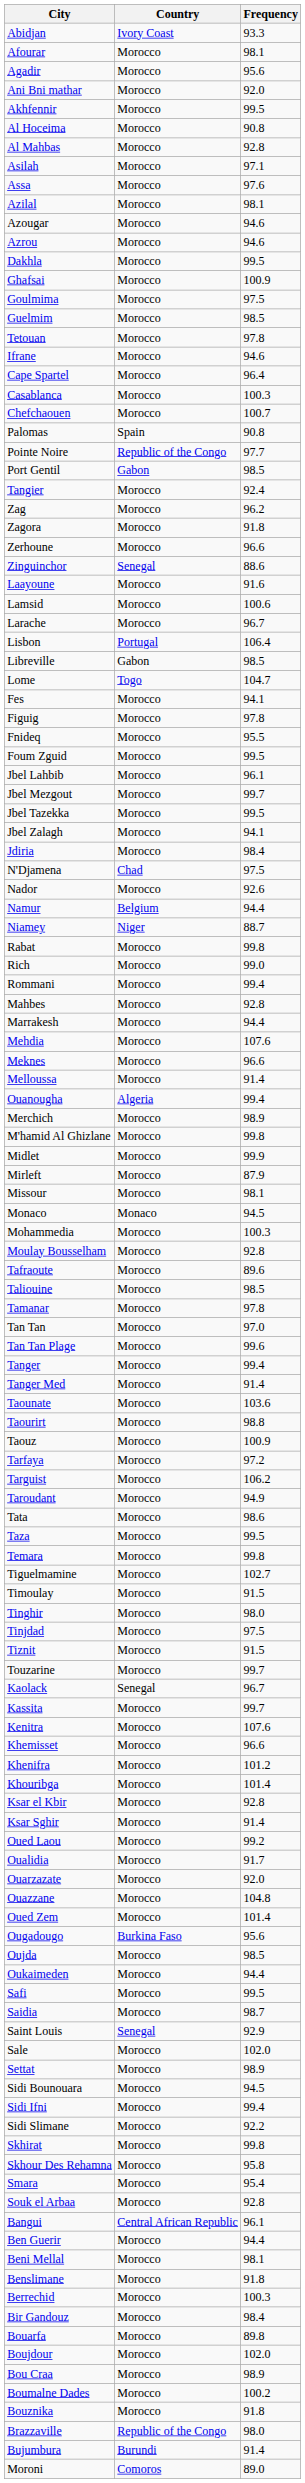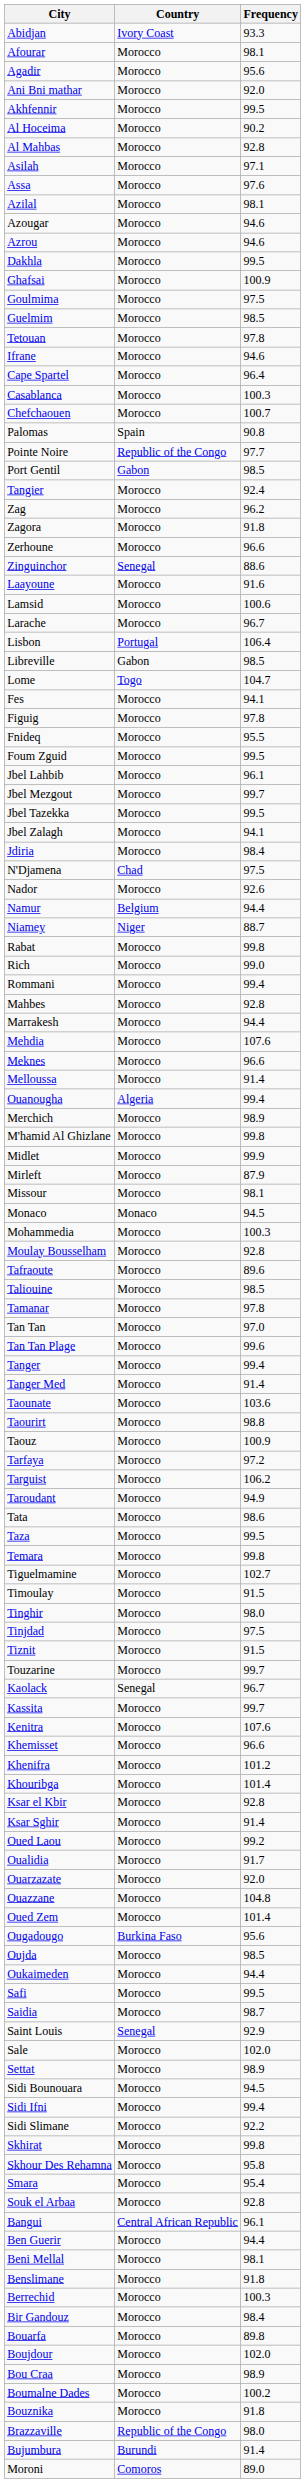 <table class="wikitable">
 <tr>
 <th>City</th>
 <th>Country</th>
 <th>Frequency</th>
 </tr>
 <tr>
 <td><a href='#'>Abidjan</a></td>
 <td><a href='#'>Ivory Coast</a></td>
 <td>93.3</td>
 </tr>
 <tr>
 <td><a href='#'>Afourar</a></td>
 <td>Morocco</td>
 <td>98.1</td>
 </tr>
 <tr>
 <td><a href='#'>Agadir</a></td>
 <td>Morocco</td>
 <td>95.6</td>
 </tr>
 <tr>
 <td><a href='#'>Ani Bni mathar</a></td>
 <td>Morocco</td>
 <td>92.0</td>
 </tr>
 <tr>
 <td><a href='#'>Akhfennir</a></td>
 <td>Morocco</td>
 <td>99.5</td>
 </tr>
 <tr>
 <td><a href='#'>Al Hoceima</a></td>
 <td>Morocco</td>
-<td>90.8</td>
+<td>90.2</td>
 </tr>
 <tr>
 <td><a href='#'>Al Mahbas</a></td>
 <td>Morocco</td>
 <td>92.8</td>
 </tr>
 <tr>
 <td><a href='#'>Asilah</a></td>
 <td>Morocco</td>
 <td>97.1</td>
 </tr>
 <tr>
 <td><a href='#'>Assa</a></td>
 <td>Morocco</td>
 <td>97.6</td>
 </tr>
 <tr>
 <td><a href='#'>Azilal</a></td>
 <td>Morocco</td>
 <td>98.1</td>
 </tr>
 <tr>
 <td>Azougar</td>
 <td>Morocco</td>
 <td>94.6</td>
 </tr>
 <tr>
 <td><a href='#'>Azrou</a></td>
 <td>Morocco</td>
 <td>94.6</td>
 </tr>
 <tr>
 <td><a href='#'>Dakhla</a></td>
 <td>Morocco</td>
 <td>99.5</td>
 </tr>
 <tr>
 <td><a href='#'>Ghafsai</a></td>
 <td>Morocco</td>
 <td>100.9</td>
 </tr>
 <tr>
 <td><a href='#'>Goulmima</a></td>
 <td>Morocco</td>
 <td>97.5</td>
 </tr>
 <tr>
 <td><a href='#'>Guelmim</a></td>
 <td>Morocco</td>
 <td>98.5</td>
 </tr>
 <tr>
 <td><a href='#'>Tetouan</a></td>
 <td>Morocco</td>
 <td>97.8</td>
 </tr>
 <tr>
 <td><a href='#'>Ifrane</a></td>
 <td>Morocco</td>
 <td>94.6</td>
 </tr>
 <tr>
 <td><a href='#'>Cape Spartel</a></td>
 <td>Morocco</td>
 <td>96.4</td>
 </tr>
 <tr>
 <td><a href='#'>Casablanca</a></td>
 <td>Morocco</td>
 <td>100.3</td>
 </tr>
 <tr>
 <td><a href='#'>Chefchaouen</a></td>
 <td>Morocco</td>
 <td>100.7</td>
 </tr>
 <tr>
 <td>Palomas</td>
 <td>Spain</td>
 <td>90.8</td>
 </tr>
 <tr>
 <td>Pointe Noire</td>
 <td><a href='#'>Republic of the Congo</a></td>
 <td>97.7</td>
 </tr>
 <tr>
 <td>Port Gentil</td>
 <td><a href='#'>Gabon</a></td>
 <td>98.5</td>
 </tr>
 <tr>
 <td><a href='#'>Tangier</a></td>
 <td>Morocco</td>
 <td>92.4</td>
 </tr>
 <tr>
 <td>Zag</td>
 <td>Morocco</td>
 <td>96.2</td>
 </tr>
 <tr>
 <td>Zagora</td>
 <td>Morocco</td>
 <td>91.8</td>
 </tr>
 <tr>
 <td>Zerhoune</td>
 <td>Morocco</td>
 <td>96.6</td>
 </tr>
 <tr>
 <td><a href='#'>Zinguinchor</a></td>
 <td><a href='#'>Senegal</a></td>
 <td>88.6</td>
 </tr>
 <tr>
 <td><a href='#'>Laayoune</a></td>
 <td>Morocco</td>
 <td>91.6</td>
 </tr>
 <tr>
 <td>Lamsid</td>
 <td>Morocco</td>
 <td>100.6</td>
 </tr>
 <tr>
 <td>Larache</td>
 <td>Morocco</td>
 <td>96.7</td>
 </tr>
 <tr>
 <td>Lisbon</td>
 <td><a href='#'>Portugal</a></td>
 <td>106.4</td>
 </tr>
 <tr>
 <td>Libreville</td>
 <td>Gabon</td>
 <td>98.5</td>
 </tr>
 <tr>
 <td>Lome</td>
 <td><a href='#'>Togo</a></td>
 <td>104.7</td>
 </tr>
 <tr>
 <td>Fes</td>
 <td>Morocco</td>
 <td>94.1</td>
 </tr>
 <tr>
 <td>Figuig</td>
 <td>Morocco</td>
 <td>97.8</td>
 </tr>
 <tr>
 <td>Fnideq</td>
 <td>Morocco</td>
 <td>95.5</td>
 </tr>
 <tr>
 <td>Foum Zguid</td>
 <td>Morocco</td>
 <td>99.5</td>
 </tr>
 <tr>
 <td>Jbel Lahbib</td>
 <td>Morocco</td>
 <td>96.1</td>
 </tr>
 <tr>
 <td>Jbel Mezgout</td>
 <td>Morocco</td>
 <td>99.7</td>
 </tr>
 <tr>
 <td>Jbel Tazekka</td>
 <td>Morocco</td>
 <td>99.5</td>
 </tr>
 <tr>
 <td>Jbel Zalagh</td>
 <td>Morocco</td>
 <td>94.1</td>
 </tr>
 <tr>
 <td><a href='#'>Jdiria</a></td>
 <td>Morocco</td>
 <td>98.4</td>
 </tr>
 <tr>
 <td>N'Djamena</td>
 <td><a href='#'>Chad</a></td>
 <td>97.5</td>
 </tr>
 <tr>
 <td>Nador</td>
 <td>Morocco</td>
 <td>92.6</td>
 </tr>
 <tr>
 <td><a href='#'>Namur</a></td>
 <td><a href='#'>Belgium</a></td>
 <td>94.4</td>
 </tr>
 <tr>
 <td><a href='#'>Niamey</a></td>
 <td><a href='#'>Niger</a></td>
 <td>88.7</td>
 </tr>
 <tr>
 <td>Rabat</td>
 <td>Morocco</td>
 <td>99.8</td>
 </tr>
 <tr>
 <td>Rich</td>
 <td>Morocco</td>
 <td>99.0</td>
 </tr>
 <tr>
 <td>Rommani</td>
 <td>Morocco</td>
 <td>99.4</td>
 </tr>
 <tr>
 <td>Mahbes</td>
 <td>Morocco</td>
 <td>92.8</td>
 </tr>
 <tr>
 <td>Marrakesh</td>
 <td>Morocco</td>
 <td>94.4</td>
 </tr>
 <tr>
 <td><a href='#'>Mehdia</a></td>
 <td>Morocco</td>
 <td>107.6</td>
 </tr>
 <tr>
 <td><a href='#'>Meknes</a></td>
 <td>Morocco</td>
 <td>96.6</td>
 </tr>
 <tr>
 <td><a href='#'>Melloussa</a></td>
 <td>Morocco</td>
 <td>91.4</td>
 </tr>
 <tr>
 <td><a href='#'>Ouanougha</a></td>
 <td><a href='#'>Algeria</a></td>
 <td>99.4</td>
 </tr>
 <tr>
 <td>Merchich</td>
 <td>Morocco</td>
 <td>98.9</td>
 </tr>
 <tr>
 <td>M'hamid Al Ghizlane</td>
 <td>Morocco</td>
 <td>99.8</td>
 </tr>
 <tr>
 <td>Midlet</td>
 <td>Morocco</td>
 <td>99.9</td>
 </tr>
 <tr>
 <td>Mirleft</td>
 <td>Morocco</td>
 <td>87.9</td>
 </tr>
 <tr>
 <td>Missour</td>
 <td>Morocco</td>
 <td>98.1</td>
 </tr>
 <tr>
 <td>Monaco</td>
 <td>Monaco</td>
 <td>94.5</td>
 </tr>
 <tr>
 <td>Mohammedia</td>
 <td>Morocco</td>
 <td>100.3</td>
 </tr>
 <tr>
 <td><a href='#'>Moulay Bousselham</a></td>
 <td>Morocco</td>
 <td>92.8</td>
 </tr>
 <tr>
 <td><a href='#'>Tafraoute</a></td>
 <td>Morocco</td>
 <td>89.6</td>
 </tr>
 <tr>
 <td><a href='#'>Taliouine</a></td>
 <td>Morocco</td>
 <td>98.5</td>
 </tr>
 <tr>
 <td><a href='#'>Tamanar</a></td>
 <td>Morocco</td>
 <td>97.8</td>
 </tr>
 <tr>
 <td>Tan Tan</td>
 <td>Morocco</td>
 <td>97.0</td>
 </tr>
 <tr>
 <td><a href='#'>Tan Tan Plage</a></td>
 <td>Morocco</td>
 <td>99.6</td>
 </tr>
 <tr>
 <td><a href='#'>Tanger</a></td>
 <td>Morocco</td>
 <td>99.4</td>
 </tr>
 <tr>
 <td><a href='#'>Tanger Med</a></td>
 <td>Morocco</td>
 <td>91.4</td>
 </tr>
 <tr>
 <td><a href='#'>Taounate</a></td>
 <td>Morocco</td>
 <td>103.6</td>
 </tr>
 <tr>
 <td><a href='#'>Taourirt</a></td>
 <td>Morocco</td>
 <td>98.8</td>
 </tr>
 <tr>
 <td>Taouz</td>
 <td>Morocco</td>
 <td>100.9</td>
 </tr>
 <tr>
 <td><a href='#'>Tarfaya</a></td>
 <td>Morocco</td>
 <td>97.2</td>
 </tr>
 <tr>
 <td><a href='#'>Targuist</a></td>
 <td>Morocco</td>
 <td>106.2</td>
 </tr>
 <tr>
 <td><a href='#'>Taroudant</a></td>
 <td>Morocco</td>
 <td>94.9</td>
 </tr>
 <tr>
 <td>Tata</td>
 <td>Morocco</td>
 <td>98.6</td>
 </tr>
 <tr>
 <td><a href='#'>Taza</a></td>
 <td>Morocco</td>
 <td>99.5</td>
 </tr>
 <tr>
 <td><a href='#'>Temara</a></td>
 <td>Morocco</td>
 <td>99.8</td>
 </tr>
 <tr>
 <td>Tiguelmamine</td>
 <td>Morocco</td>
 <td>102.7</td>
 </tr>
 <tr>
 <td>Timoulay</td>
 <td>Morocco</td>
 <td>91.5</td>
 </tr>
 <tr>
 <td><a href='#'>Tinghir</a></td>
 <td>Morocco</td>
 <td>98.0</td>
 </tr>
 <tr>
 <td><a href='#'>Tinjdad</a></td>
 <td>Morocco</td>
 <td>97.5</td>
 </tr>
 <tr>
 <td><a href='#'>Tiznit</a></td>
 <td>Morocco</td>
 <td>91.5</td>
 </tr>
 <tr>
 <td>Touzarine</td>
 <td>Morocco</td>
 <td>99.7</td>
 </tr>
 <tr>
 <td><a href='#'>Kaolack</a></td>
 <td>Senegal</td>
 <td>96.7</td>
 </tr>
 <tr>
 <td><a href='#'>Kassita</a></td>
 <td>Morocco</td>
 <td>99.7</td>
 </tr>
 <tr>
 <td><a href='#'>Kenitra</a></td>
 <td>Morocco</td>
 <td>107.6</td>
 </tr>
 <tr>
 <td><a href='#'>Khemisset</a></td>
 <td>Morocco</td>
 <td>96.6</td>
 </tr>
 <tr>
 <td><a href='#'>Khenifra</a></td>
 <td>Morocco</td>
 <td>101.2</td>
 </tr>
 <tr>
 <td><a href='#'>Khouribga</a></td>
 <td>Morocco</td>
 <td>101.4</td>
 </tr>
 <tr>
 <td><a href='#'>Ksar el Kbir</a></td>
 <td>Morocco</td>
 <td>92.8</td>
 </tr>
 <tr>
 <td><a href='#'>Ksar Sghir</a></td>
 <td>Morocco</td>
 <td>91.4</td>
 </tr>
 <tr>
 <td><a href='#'>Oued Laou</a></td>
 <td>Morocco</td>
 <td>99.2</td>
 </tr>
 <tr>
 <td><a href='#'>Oualidia</a></td>
 <td>Morocco</td>
 <td>91.7</td>
 </tr>
 <tr>
 <td><a href='#'>Ouarzazate</a></td>
 <td>Morocco</td>
 <td>92.0</td>
 </tr>
 <tr>
 <td><a href='#'>Ouazzane</a></td>
 <td>Morocco</td>
 <td>104.8</td>
 </tr>
 <tr>
 <td><a href='#'>Oued Zem</a></td>
 <td>Morocco</td>
 <td>101.4</td>
 </tr>
 <tr>
 <td><a href='#'>Ougadougo</a></td>
 <td><a href='#'>Burkina Faso</a></td>
 <td>95.6</td>
 </tr>
 <tr>
 <td><a href='#'>Oujda</a></td>
 <td>Morocco</td>
 <td>98.5</td>
 </tr>
 <tr>
 <td><a href='#'>Oukaimeden</a></td>
 <td>Morocco</td>
 <td>94.4</td>
 </tr>
 <tr>
 <td><a href='#'>Safi</a></td>
 <td>Morocco</td>
 <td>99.5</td>
 </tr>
 <tr>
 <td><a href='#'>Saidia</a></td>
 <td>Morocco</td>
 <td>98.7</td>
 </tr>
 <tr>
 <td>Saint Louis</td>
 <td><a href='#'>Senegal</a></td>
 <td>92.9</td>
 </tr>
 <tr>
 <td>Sale</td>
 <td>Morocco</td>
 <td>102.0</td>
 </tr>
 <tr>
 <td><a href='#'>Settat</a></td>
 <td>Morocco</td>
 <td>98.9</td>
 </tr>
 <tr>
 <td>Sidi Bounouara</td>
 <td>Morocco</td>
 <td>94.5</td>
 </tr>
 <tr>
 <td><a href='#'>Sidi Ifni</a></td>
 <td>Morocco</td>
 <td>99.4</td>
 </tr>
 <tr>
 <td>Sidi Slimane</td>
 <td>Morocco</td>
 <td>92.2</td>
 </tr>
 <tr>
 <td><a href='#'>Skhirat</a></td>
 <td>Morocco</td>
 <td>99.8</td>
 </tr>
 <tr>
 <td><a href='#'>Skhour Des Rehamna</a></td>
 <td>Morocco</td>
 <td>95.8</td>
 </tr>
 <tr>
 <td><a href='#'>Smara</a></td>
 <td>Morocco</td>
 <td>95.4</td>
 </tr>
 <tr>
 <td><a href='#'>Souk el Arbaa</a></td>
 <td>Morocco</td>
 <td>92.8</td>
 </tr>
 <tr>
 <td><a href='#'>Bangui</a></td>
 <td><a href='#'>Central African Republic</a></td>
 <td>96.1</td>
 </tr>
 <tr>
 <td><a href='#'>Ben Guerir</a></td>
 <td>Morocco</td>
 <td>94.4</td>
 </tr>
 <tr>
 <td><a href='#'>Beni Mellal</a></td>
 <td>Morocco</td>
 <td>98.1</td>
 </tr>
 <tr>
 <td><a href='#'>Benslimane</a></td>
 <td>Morocco</td>
 <td>91.8</td>
 </tr>
 <tr>
 <td><a href='#'>Berrechid</a></td>
 <td>Morocco</td>
 <td>100.3</td>
 </tr>
 <tr>
 <td><a href='#'>Bir Gandouz</a></td>
 <td>Morocco</td>
 <td>98.4</td>
 </tr>
 <tr>
 <td><a href='#'>Bouarfa</a></td>
 <td>Morocco</td>
 <td>89.8</td>
 </tr>
 <tr>
 <td><a href='#'>Boujdour</a></td>
 <td>Morocco</td>
 <td>102.0</td>
 </tr>
 <tr>
 <td><a href='#'>Bou Craa</a></td>
 <td>Morocco</td>
 <td>98.9</td>
 </tr>
 <tr>
 <td><a href='#'>Boumalne Dades</a></td>
 <td>Morocco</td>
 <td>100.2</td>
 </tr>
 <tr>
 <td><a href='#'>Bouznika</a></td>
 <td>Morocco</td>
 <td>91.8</td>
 </tr>
 <tr>
 <td><a href='#'>Brazzaville</a></td>
 <td><a href='#'>Republic of the Congo</a></td>
 <td>98.0</td>
 </tr>
 <tr>
 <td><a href='#'>Bujumbura</a></td>
 <td><a href='#'>Burundi</a></td>
 <td>91.4</td>
 </tr>
 <tr>
 <td>Moroni</td>
 <td><a href='#'>Comoros</a></td>
 <td>89.0</td>
 </tr>
 </table>
